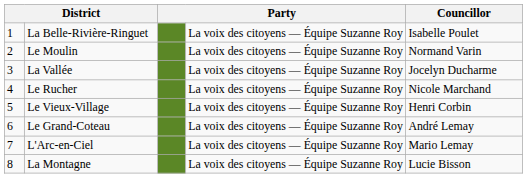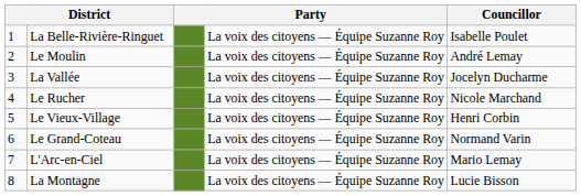 <table class="wikitable">
 <tr>
 <th bgcolor="#DDDDFF" width="200px" colspan="2">District</th>
 <th bgcolor="#DDDDFF" width="300px" colspan="2">Party</th>
 <th bgcolor="#DDDDFF" width="150px">Councillor</th>
 </tr>
 <tr>
 <td width="20px">1</td>
 <td>La Belle-Rivière-Ringuet</td>
 <td bgcolor=#5B8726  width="30px"> </td>
 <td>La voix des citoyens — Équipe Suzanne Roy</td>
 <td>Isabelle Poulet</td>
 </tr>
 <tr>
 <td width="20px">2</td>
 <td>Le Moulin</td>
 <td bgcolor=#5B8726  width="30px"> </td>
 <td>La voix des citoyens — Équipe Suzanne Roy</td>
-<td>Normand Varin</td>
+<td>André Lemay</td>
 </tr>
 <tr>
 <td width="20px">3</td>
 <td>La Vallée</td>
 <td bgcolor=#5B8726  width="30px"> </td>
 <td>La voix des citoyens — Équipe Suzanne Roy</td>
 <td>Jocelyn Ducharme</td>
 </tr>
 <tr>
 <td width="20px">4</td>
 <td>Le Rucher</td>
 <td bgcolor=#5B8726  width="30px"> </td>
 <td>La voix des citoyens — Équipe Suzanne Roy</td>
 <td>Nicole Marchand</td>
 </tr>
 <tr>
 <td width="20px">5</td>
 <td>Le Vieux-Village</td>
 <td bgcolor=#5B8726  width="30px"> </td>
 <td>La voix des citoyens — Équipe Suzanne Roy</td>
 <td>Henri Corbin</td>
 </tr>
 <tr>
 <td width="20px">6</td>
 <td>Le Grand-Coteau</td>
 <td bgcolor=#5B8726  width="30px"> </td>
 <td>La voix des citoyens — Équipe Suzanne Roy</td>
-<td>André Lemay</td>
+<td>Normand Varin</td>
 </tr>
 <tr>
 <td width="20px">7</td>
 <td>L'Arc-en-Ciel</td>
 <td bgcolor=#5B8726  width="30px"> </td>
 <td>La voix des citoyens — Équipe Suzanne Roy</td>
 <td>Mario Lemay</td>
 </tr>
 <tr>
 <td width="20px">8</td>
 <td>La Montagne</td>
 <td bgcolor=#5B8726  width="30px"> </td>
 <td>La voix des citoyens — Équipe Suzanne Roy</td>
 <td>Lucie Bisson</td>
 </tr>
 </table>
